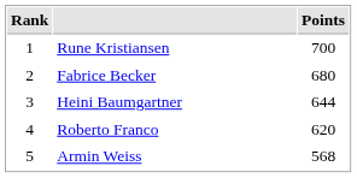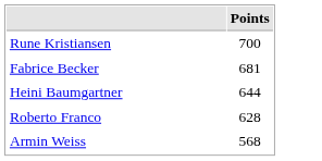 <table cellspacing="1" cellpadding="3" style="border:1px solid #AAAAAA;font-size:86%">
 <tr bgcolor="#E4E4E4">
-<th style="border-bottom:1px solid #AAAAAA" width=10>Rank</th>
 <th style="border-bottom:1px solid #AAAAAA" width=200></th>
 <th style="border-bottom:1px solid #AAAAAA" width=20>Points</th>
 </tr>
 <tr>
-<td align="center">1</td>
 <td> <a href='#'>Rune Kristiansen</a></td>
 <td align=center>700</td>
 </tr>
 <tr>
-<td align="center">2</td>
 <td> <a href='#'>Fabrice Becker</a></td>
-<td align=center>680</td>
+<td align=center>681</td>
 </tr>
 <tr>
-<td align="center">3</td>
 <td> <a href='#'>Heini Baumgartner</a></td>
 <td align=center>644</td>
 </tr>
 <tr>
-<td align="center">4</td>
 <td> <a href='#'>Roberto Franco</a></td>
-<td align=center>620</td>
+<td align=center>628</td>
 </tr>
 <tr>
-<td align="center">5</td>
 <td> <a href='#'>Armin Weiss</a></td>
 <td align=center>568</td>
 </tr>
 </table>
